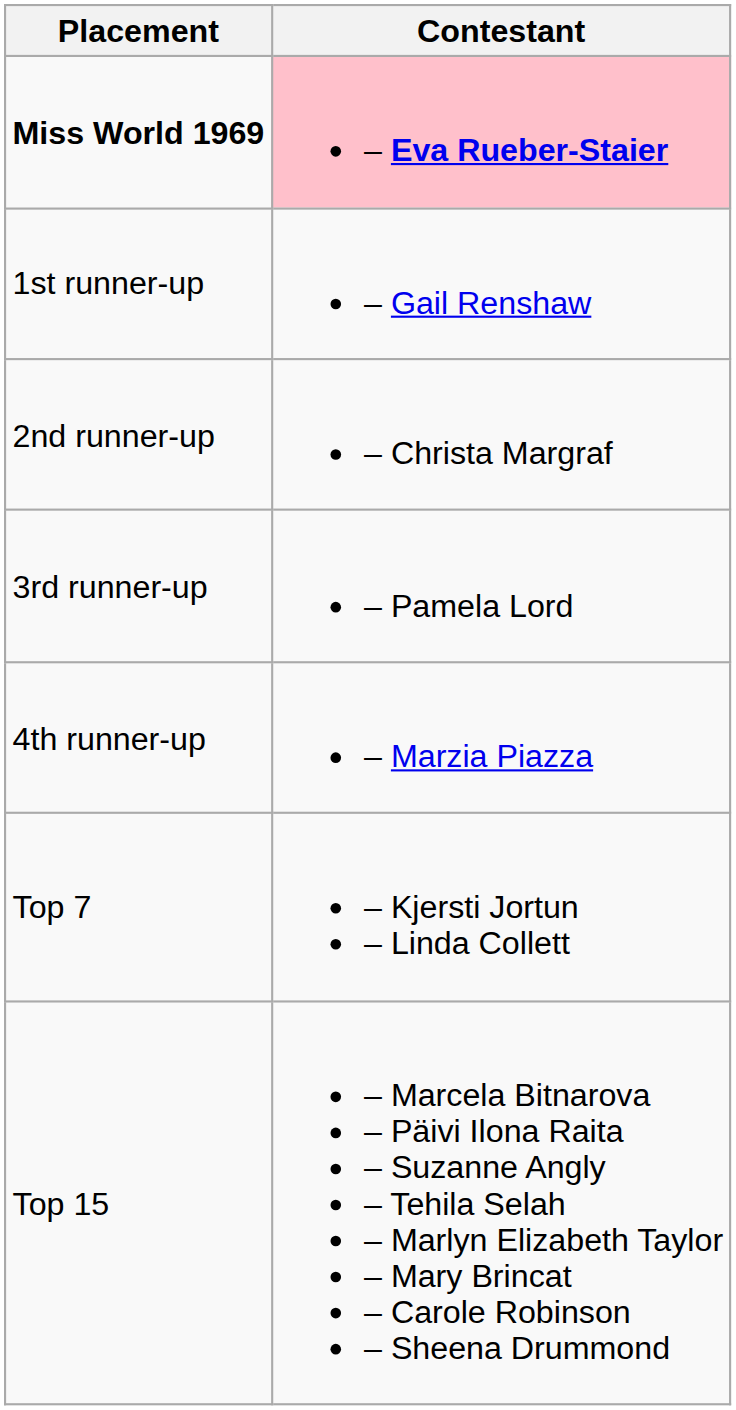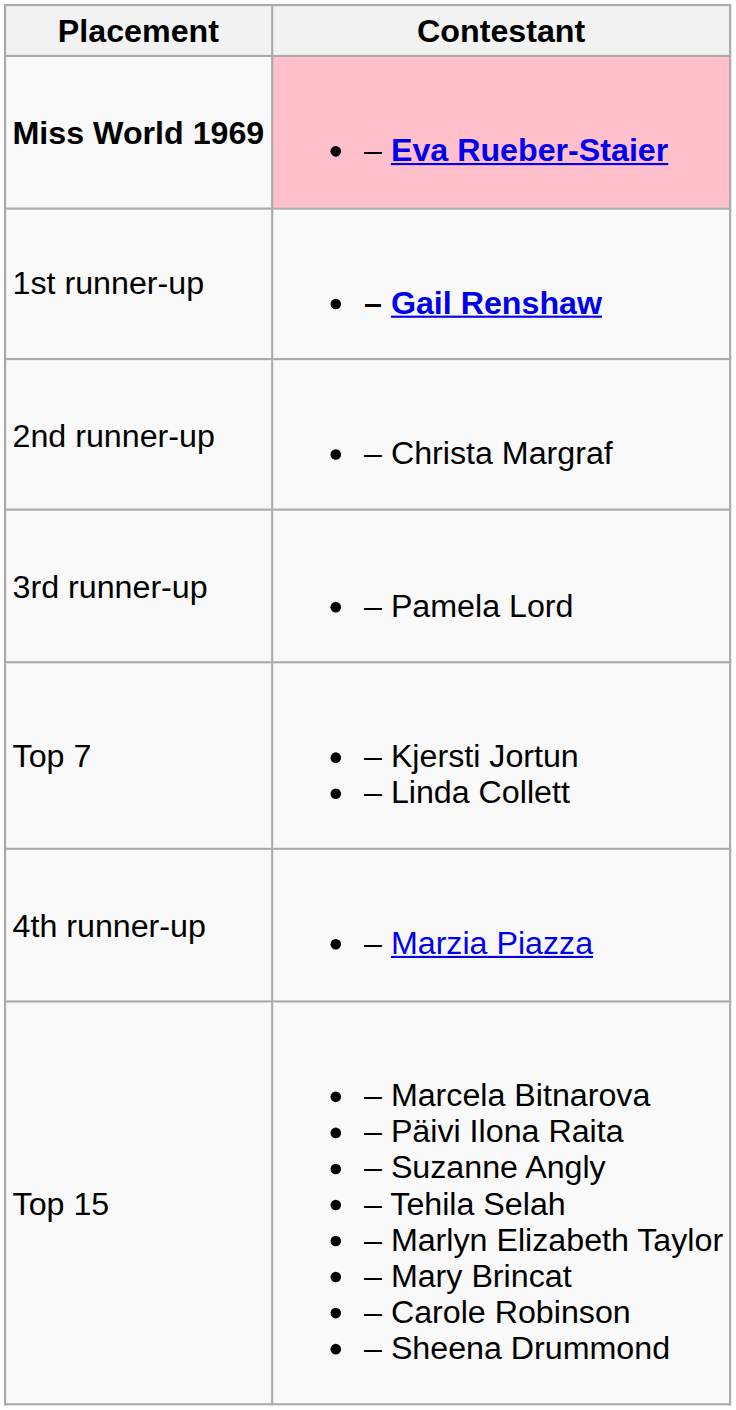 <table class="wikitable sortable" style="font-size:95%;">
 <tr>
 <th>Placement</th>
 <th>Contestant</th>
 </tr>
 <tr>
 <td><strong>Miss World 1969</strong></td>
 <td style="background: pink;"><br><ul><li><strong></strong> – <strong><a href='#'>Eva Rueber-Staier</a></strong></li></ul></td>
 </tr>
 <tr>
 <td>1st runner-up</td>
-<td><br><ul><li> – <a href='#'>Gail Renshaw</a></li></ul></td>
+<td><strong><br><ul><li> – <a href='#'>Gail Renshaw</a></li></ul></strong></td>
 </tr>
 <tr>
 <td>2nd runner-up</td>
 <td><br><ul><li> – Christa Margraf</li></ul></td>
 </tr>
 <tr>
 <td>3rd runner-up</td>
 <td><br><ul><li> – Pamela Lord</li></ul></td>
 </tr>
 <tr>
+<td>Top 7</td>
+<td><br><ul><li> – Kjersti Jortun</li><li> – Linda Collett</li></ul></td>
+</tr>
+<tr>
 <td>4th runner-up</td>
 <td><br><ul><li> – <a href='#'>Marzia Piazza</a></li></ul></td>
-</tr>
-<tr>
-<td>Top 7</td>
-<td><br><ul><li> – Kjersti Jortun</li><li> – Linda Collett</li></ul></td>
 </tr>
 <tr>
 <td>Top 15</td>
 <td><br><ul><li> – Marcela Bitnarova</li><li> – Päivi Ilona Raita</li><li> – Suzanne Angly</li><li> – Tehila Selah</li><li> – Marlyn Elizabeth Taylor</li><li> – Mary Brincat</li><li> – Carole Robinson</li><li> – Sheena Drummond</li></ul></td>
 </tr>
 </table>
